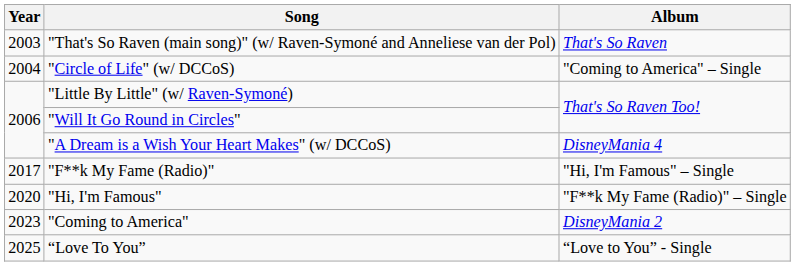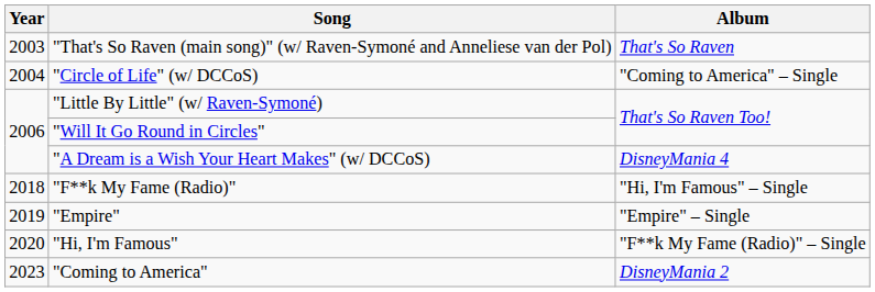 <table class="wikitable">
 <tr>
 <th>Year</th>
 <th>Song</th>
 <th>Album</th>
 </tr>
 <tr>
 <td style="text-align:center; vertical-align:top;">2003</td>
 <td>"That's So Raven (main song)" (w/ Raven-Symoné and Anneliese van der Pol)</td>
 <td><em><a href='#'>That's So Raven</a></em></td>
 </tr>
 <tr>
 <td style="text-align:center; vertical-align:top;">2004</td>
 <td>"<a href='#'>Circle of Life</a>" (w/ DCCoS)</td>
 <td>"Coming to America" – Single</td>
 </tr>
 <tr>
 <td style="text-align:center;" rowspan="3">2006</td>
 <td>"Little By Little" (w/ <a href='#'>Raven-Symoné</a>)</td>
 <td rowspan="2"><em><a href='#'>That's So Raven Too!</a></em></td>
 </tr>
 <tr>
 <td>"<a href='#'>Will It Go Round in Circles</a>"</td>
 </tr>
 <tr>
 <td>"<a href='#'>A Dream is a Wish Your Heart Makes</a>" (w/ DCCoS)</td>
 <td><em><a href='#'>DisneyMania 4</a></em></td>
 </tr>
 <tr>
-<td>2017</td>
+<td>2018</td>
 <td>"F**k My Fame (Radio)"</td>
 <td>"Hi, I'm Famous" – Single</td>
+</tr>
+<tr>
+<td>2019</td>
+<td>"Empire"</td>
+<td>"Empire" – Single</td>
 </tr>
 <tr>
 <td>2020</td>
 <td>"Hi, I'm Famous"</td>
 <td>"F**k My Fame (Radio)" – Single</td>
 </tr>
 <tr>
 <td>2023</td>
 <td>"Coming to America"</td>
 <td><em><a href='#'>DisneyMania 2</a></em></td>
 </tr>
-<tr>
-<td>2025</td>
-<td>“Love To You”</td>
-<td>“Love to You” - Single</td>
-</tr>
 </table>
